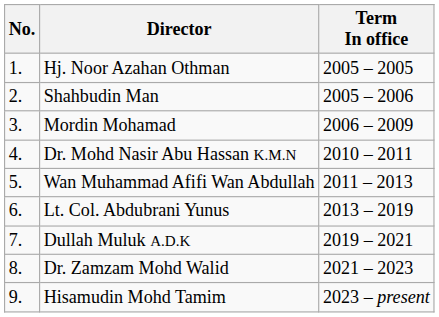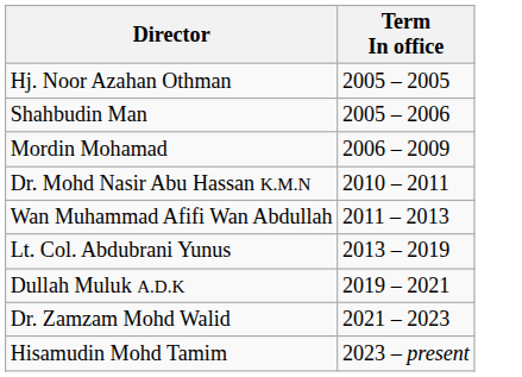 <table class="wikitable">
 <tr>
-<th>No.</th>
 <th>Director</th>
 <th>Term<br>In office</th>
 </tr>
 <tr>
-<td>1.</td>
 <td>Hj. Noor Azahan Othman</td>
 <td>2005 – 2005</td>
 </tr>
 <tr>
-<td>2.</td>
 <td>Shahbudin Man</td>
 <td>2005 – 2006</td>
 </tr>
 <tr>
-<td>3.</td>
 <td>Mordin Mohamad</td>
 <td>2006 – 2009</td>
 </tr>
 <tr>
-<td>4.</td>
 <td>Dr. Mohd Nasir Abu Hassan <small>K.M.N</small></td>
 <td>2010 – 2011</td>
 </tr>
 <tr>
-<td>5.</td>
 <td>Wan Muhammad Afifi Wan Abdullah</td>
 <td>2011 – 2013</td>
 </tr>
 <tr>
-<td>6.</td>
 <td>Lt. Col. Abdubrani Yunus</td>
 <td>2013 – 2019</td>
 </tr>
 <tr>
-<td>7.</td>
 <td>Dullah Muluk <small>A.D.K</small></td>
 <td>2019 – 2021</td>
 </tr>
 <tr>
-<td>8.</td>
 <td>Dr. Zamzam Mohd Walid</td>
 <td>2021 – 2023</td>
 </tr>
 <tr>
-<td>9.</td>
 <td>Hisamudin Mohd Tamim</td>
 <td>2023 – <em>present</em></td>
 </tr>
 </table>
